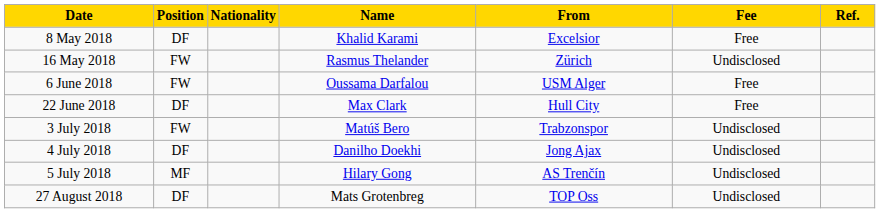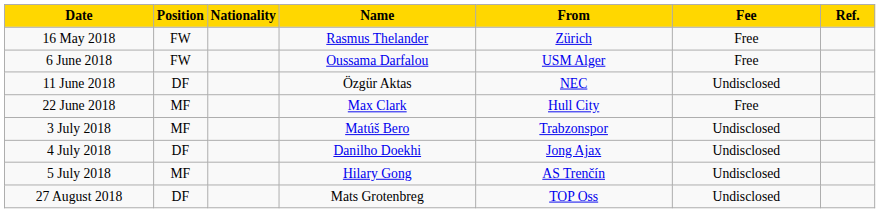 <table class="wikitable"  style="text-align:center; font-size:90%; ">
 <tr>
 <th style="background:gold; color:black; width:150px;">Date</th>
 <th style="background:gold; color:black; width:50px;">Position</th>
 <th style="background:gold; color:black; width:50px;">Nationality</th>
 <th style="background:gold; color:black; width:200px;">Name</th>
 <th style="background:gold; color:black; width:200px;">From</th>
 <th style="background:gold; color:black; width:150px;">Fee</th>
 <th style="background:gold; color:black; width:50px;">Ref.</th>
 </tr>
 <tr>
-<td>8 May 2018 </td>
-<td>DF</td>
-<td></td>
-<td><a href='#'>Khalid Karami</a></td>
-<td><a href='#'>Excelsior</a></td>
-<td>Free</td>
-<td></td>
-</tr>
-<tr>
 <td>16 May 2018</td>
 <td>FW</td>
 <td></td>
 <td><a href='#'>Rasmus Thelander</a></td>
 <td><a href='#'>Zürich</a></td>
-<td>Undisclosed</td>
+<td>Free</td>
 <td></td>
 </tr>
 <tr>
 <td>6 June 2018 </td>
 <td>FW</td>
 <td></td>
 <td><a href='#'>Oussama Darfalou</a></td>
 <td><a href='#'>USM Alger</a></td>
 <td>Free</td>
 <td></td>
 </tr>
 <tr>
+<td>11 June 2018</td>
+<td>DF</td>
+<td></td>
+<td>Özgür Aktas</td>
+<td><a href='#'>NEC</a></td>
+<td>Undisclosed</td>
+<td></td>
+</tr>
+<tr>
 <td>22 June 2018 </td>
-<td>DF</td>
+<td>MF</td>
 <td></td>
 <td><a href='#'>Max Clark</a></td>
 <td><a href='#'>Hull City</a></td>
 <td>Free</td>
 <td></td>
 </tr>
 <tr>
 <td>3 July 2018</td>
-<td>FW</td>
+<td>MF</td>
 <td></td>
 <td><a href='#'>Matúš Bero</a></td>
 <td><a href='#'>Trabzonspor</a></td>
 <td>Undisclosed</td>
 <td></td>
 </tr>
 <tr>
 <td>4 July 2018</td>
 <td>DF</td>
 <td></td>
 <td><a href='#'>Danilho Doekhi</a></td>
 <td><a href='#'>Jong Ajax</a></td>
 <td>Undisclosed</td>
 <td></td>
 </tr>
 <tr>
 <td>5 July 2018</td>
 <td>MF</td>
 <td></td>
 <td><a href='#'>Hilary Gong</a></td>
 <td><a href='#'>AS Trenčín</a></td>
 <td>Undisclosed</td>
 <td></td>
 </tr>
 <tr>
 <td>27 August 2018</td>
 <td>DF</td>
 <td></td>
 <td>Mats Grotenbreg</td>
 <td><a href='#'>TOP Oss</a></td>
 <td>Undisclosed</td>
 <td></td>
 </tr>
 </table>
